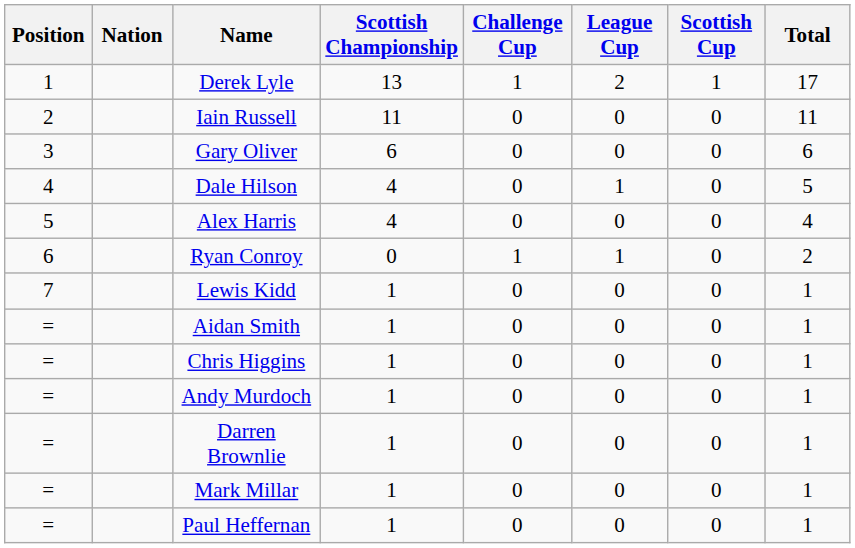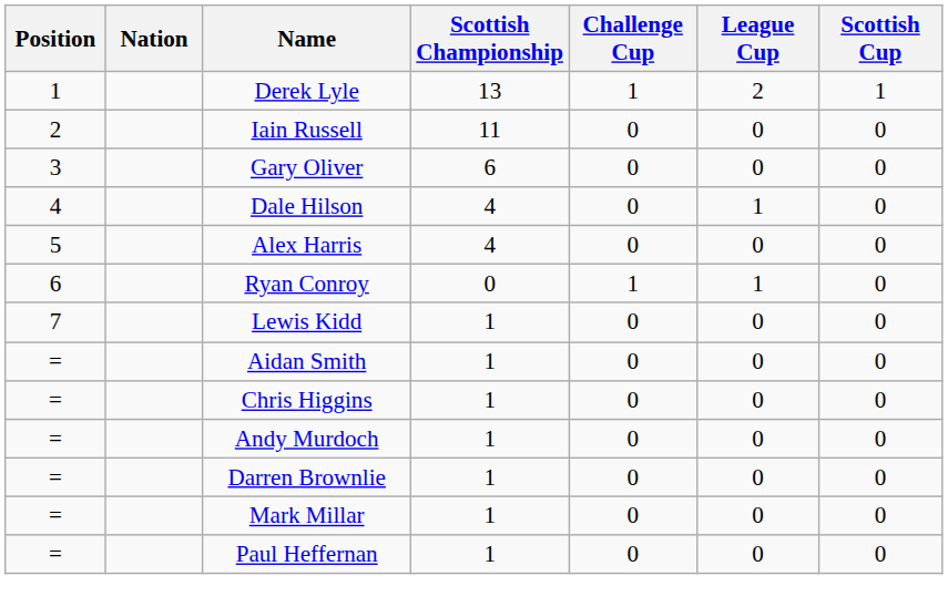 <table class="wikitable" style="font-size: 95%; text-align: center;">
 <tr>
 <th width=60>Position</th>
 <th width=60>Nation</th>
 <th width=150>Name</th>
 <th width=80><a href='#'>Scottish Championship</a></th>
 <th width=80><a href='#'>Challenge Cup</a></th>
 <th width=80><a href='#'>League Cup</a></th>
 <th width=80><a href='#'>Scottish Cup</a></th>
-<th width=80>Total</th>
 </tr>
 <tr>
 <td>1</td>
 <td></td>
 <td><a href='#'>Derek Lyle</a></td>
 <td>13</td>
 <td>1</td>
 <td>2</td>
 <td>1</td>
-<td>17</td>
 </tr>
 <tr>
 <td>2</td>
 <td></td>
 <td><a href='#'>Iain Russell</a></td>
 <td>11</td>
 <td>0</td>
 <td>0</td>
 <td>0</td>
-<td>11</td>
 </tr>
 <tr>
 <td>3</td>
 <td></td>
 <td><a href='#'>Gary Oliver</a></td>
 <td>6</td>
 <td>0</td>
 <td>0</td>
 <td>0</td>
-<td>6</td>
 </tr>
 <tr>
 <td>4</td>
 <td></td>
 <td><a href='#'>Dale Hilson</a></td>
 <td>4</td>
 <td>0</td>
 <td>1</td>
 <td>0</td>
-<td>5</td>
 </tr>
 <tr>
 <td>5</td>
 <td></td>
 <td><a href='#'>Alex Harris</a></td>
 <td>4</td>
 <td>0</td>
 <td>0</td>
 <td>0</td>
-<td>4</td>
 </tr>
 <tr>
 <td>6</td>
 <td></td>
 <td><a href='#'>Ryan Conroy</a></td>
 <td>0</td>
 <td>1</td>
 <td>1</td>
 <td>0</td>
-<td>2</td>
 </tr>
 <tr>
 <td>7</td>
 <td></td>
 <td><a href='#'>Lewis Kidd</a></td>
 <td>1</td>
 <td>0</td>
 <td>0</td>
 <td>0</td>
-<td>1</td>
 </tr>
 <tr>
 <td>=</td>
 <td></td>
 <td><a href='#'>Aidan Smith</a></td>
 <td>1</td>
 <td>0</td>
 <td>0</td>
 <td>0</td>
-<td>1</td>
 </tr>
 <tr>
 <td>=</td>
 <td></td>
 <td><a href='#'>Chris Higgins</a></td>
 <td>1</td>
 <td>0</td>
 <td>0</td>
 <td>0</td>
-<td>1</td>
 </tr>
 <tr>
 <td>=</td>
 <td></td>
 <td><a href='#'>Andy Murdoch</a></td>
 <td>1</td>
 <td>0</td>
 <td>0</td>
 <td>0</td>
-<td>1</td>
 </tr>
 <tr>
 <td>=</td>
 <td></td>
 <td><a href='#'>Darren Brownlie</a></td>
 <td>1</td>
 <td>0</td>
 <td>0</td>
 <td>0</td>
-<td>1</td>
 </tr>
 <tr>
 <td>=</td>
 <td></td>
 <td><a href='#'>Mark Millar</a></td>
 <td>1</td>
 <td>0</td>
 <td>0</td>
 <td>0</td>
-<td>1</td>
 </tr>
 <tr>
 <td>=</td>
 <td></td>
 <td><a href='#'>Paul Heffernan</a></td>
 <td>1</td>
 <td>0</td>
 <td>0</td>
 <td>0</td>
-<td>1</td>
 </tr>
 </table>
